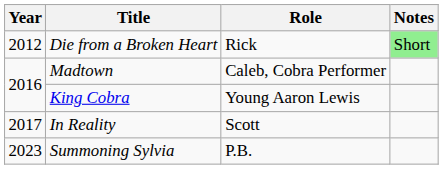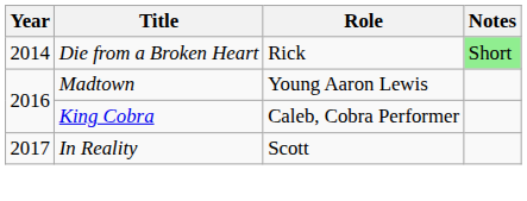 <table class="wikitable sortable">
 <tr>
 <th>Year</th>
 <th>Title</th>
 <th>Role</th>
 <th>Notes</th>
 </tr>
 <tr>
-<td>2012</td>
+<td>2014</td>
 <td><em>Die from a Broken Heart</em></td>
 <td>Rick</td>
 <td style="background: lightgreen;">Short</td>
 </tr>
 <tr>
 <td rowspan="2">2016</td>
 <td><em>Madtown</em></td>
-<td>Caleb, Cobra Performer</td>
+<td>Young Aaron Lewis</td>
 <td></td>
 </tr>
 <tr>
 <td><em><a href='#'>King Cobra</a></em></td>
-<td>Young Aaron Lewis</td>
+<td>Caleb, Cobra Performer</td>
 <td></td>
 </tr>
 <tr>
 <td>2017</td>
 <td><em>In Reality</em></td>
 <td>Scott</td>
 <td></td>
 </tr>
-<tr>
-<td>2023</td>
-<td><em>Summoning Sylvia</em></td>
-<td>P.B.</td>
-<td></td>
-</tr>
 </table>
